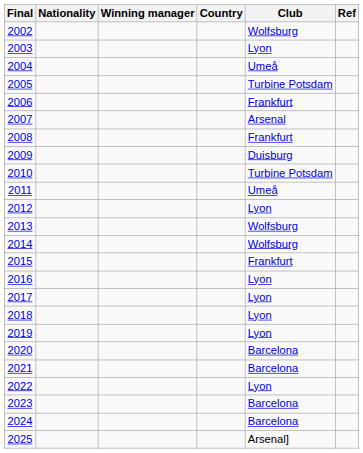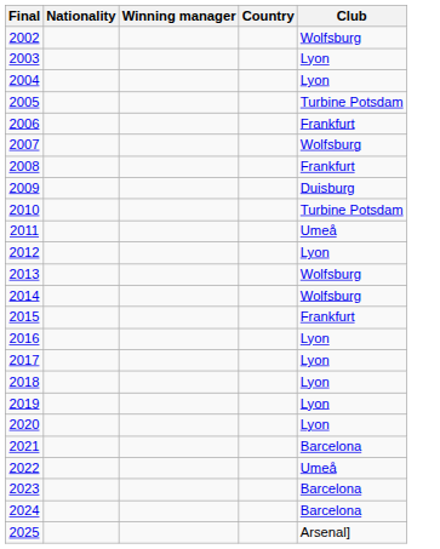 <table class="sortable wikitable">
 <tr>
 <th>Final</th>
 <th>Nationality</th>
 <th>Winning manager</th>
 <th>Country</th>
 <th>Club</th>
-<th class="unsortable">Ref</th>
 </tr>
 <tr>
 <td align=center><a href='#'>2002</a></td>
 <td></td>
 <td></td>
 <td></td>
 <td><a href='#'>Wolfsburg</a></td>
-<td align=center></td>
 </tr>
 <tr>
 <td align=center><a href='#'>2003</a></td>
 <td></td>
 <td></td>
 <td></td>
 <td><a href='#'>Lyon</a></td>
-<td align=center></td>
 </tr>
 <tr>
 <td align=center><a href='#'>2004</a></td>
 <td></td>
 <td></td>
 <td></td>
-<td><a href='#'>Umeå</a></td>
-<td align=center></td>
+<td><a href='#'>Lyon</a></td>
 </tr>
 <tr>
 <td align=center><a href='#'>2005</a></td>
 <td></td>
 <td></td>
 <td></td>
 <td><a href='#'>Turbine Potsdam</a></td>
-<td align=center></td>
 </tr>
 <tr>
 <td align=center><a href='#'>2006</a></td>
 <td></td>
 <td></td>
 <td></td>
 <td><a href='#'>Frankfurt</a></td>
-<td align=center></td>
 </tr>
 <tr>
 <td align=center><a href='#'>2007</a></td>
 <td></td>
 <td></td>
 <td></td>
-<td><a href='#'>Arsenal</a></td>
-<td align=center></td>
+<td><a href='#'>Wolfsburg</a></td>
 </tr>
 <tr>
 <td align=center><a href='#'>2008</a></td>
 <td></td>
 <td></td>
 <td></td>
 <td><a href='#'>Frankfurt</a></td>
-<td align=center></td>
 </tr>
 <tr>
 <td align=center><a href='#'>2009</a></td>
 <td></td>
 <td></td>
 <td></td>
 <td><a href='#'>Duisburg</a></td>
-<td align=center></td>
 </tr>
 <tr>
 <td align=center><a href='#'>2010</a></td>
 <td></td>
 <td></td>
 <td></td>
 <td><a href='#'>Turbine Potsdam</a></td>
-<td align=center></td>
 </tr>
 <tr>
 <td align=center><a href='#'>2011</a></td>
 <td></td>
 <td></td>
 <td></td>
 <td><a href='#'>Umeå</a></td>
-<td align=center></td>
 </tr>
 <tr>
 <td align=center><a href='#'>2012</a></td>
 <td></td>
 <td></td>
 <td></td>
 <td><a href='#'>Lyon</a></td>
-<td align=center></td>
 </tr>
 <tr>
 <td align=center><a href='#'>2013</a></td>
 <td></td>
 <td></td>
 <td></td>
 <td><a href='#'>Wolfsburg</a></td>
-<td align=center></td>
 </tr>
 <tr>
 <td align=center><a href='#'>2014</a></td>
 <td></td>
 <td></td>
 <td></td>
 <td><a href='#'>Wolfsburg</a></td>
-<td align=center></td>
 </tr>
 <tr>
 <td align=center><a href='#'>2015</a></td>
 <td></td>
 <td></td>
 <td></td>
 <td><a href='#'>Frankfurt</a></td>
-<td align=center></td>
 </tr>
 <tr>
 <td align=center><a href='#'>2016</a></td>
 <td></td>
 <td></td>
 <td></td>
 <td><a href='#'>Lyon</a></td>
-<td align=center></td>
 </tr>
 <tr>
 <td align=center><a href='#'>2017</a></td>
 <td></td>
 <td></td>
 <td></td>
 <td><a href='#'>Lyon</a></td>
-<td align=center></td>
 </tr>
 <tr>
 <td align=center><a href='#'>2018</a></td>
 <td></td>
 <td></td>
 <td></td>
 <td><a href='#'>Lyon</a></td>
-<td align=center></td>
 </tr>
 <tr>
 <td align=center><a href='#'>2019</a></td>
 <td></td>
 <td></td>
 <td></td>
 <td><a href='#'>Lyon</a></td>
-<td align=center></td>
 </tr>
 <tr>
 <td align=center><a href='#'>2020</a></td>
 <td></td>
 <td></td>
 <td></td>
-<td><a href='#'>Barcelona</a></td>
-<td align=center></td>
+<td><a href='#'>Lyon</a></td>
 </tr>
 <tr>
 <td align=center><a href='#'>2021</a></td>
 <td></td>
 <td></td>
 <td></td>
 <td><a href='#'>Barcelona</a></td>
-<td align=center></td>
 </tr>
 <tr>
 <td align=center><a href='#'>2022</a></td>
 <td></td>
 <td></td>
 <td></td>
-<td><a href='#'>Lyon</a></td>
-<td align=center></td>
+<td><a href='#'>Umeå</a></td>
 </tr>
 <tr>
 <td align=center><a href='#'>2023</a></td>
 <td></td>
 <td></td>
 <td></td>
 <td><a href='#'>Barcelona</a></td>
-<td align=center></td>
 </tr>
 <tr>
 <td align=center><a href='#'>2024</a></td>
 <td></td>
 <td></td>
 <td></td>
 <td><a href='#'>Barcelona</a></td>
-<td></td>
 </tr>
 <tr>
 <td align="center"><a href='#'>2025</a></td>
 <td></td>
 <td></td>
 <td></td>
 <td [Arsenal W.F.C.>Arsenal]</td>
-<td></td>
 </tr>
 </table>
